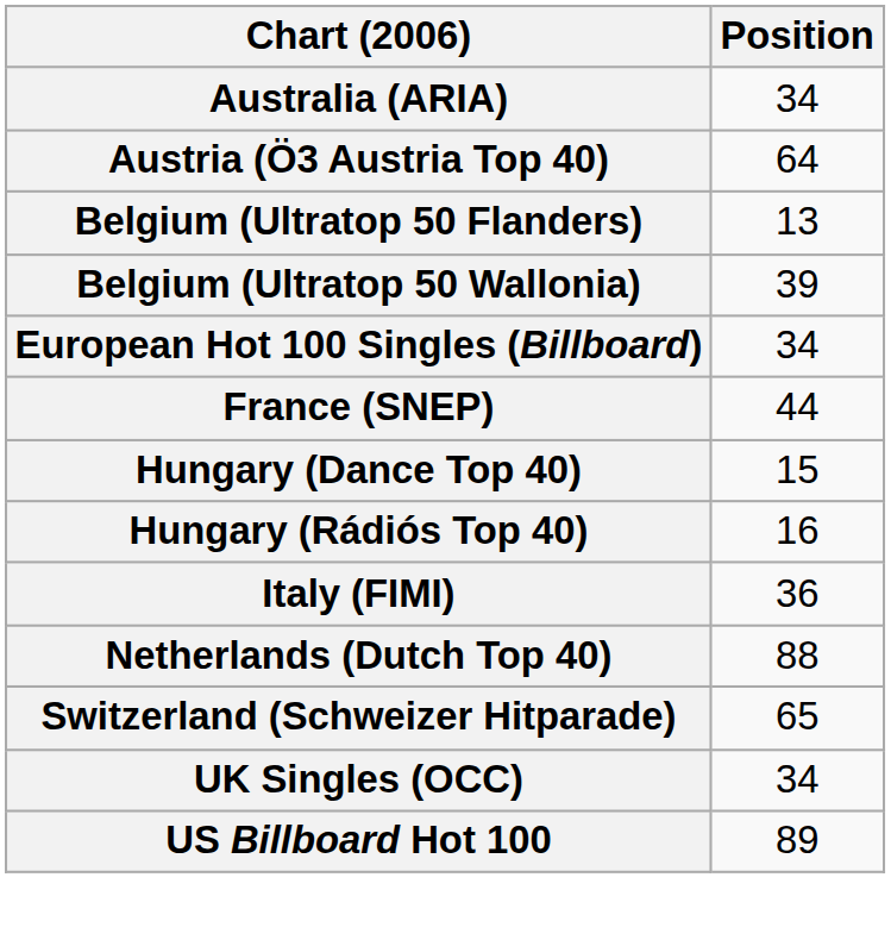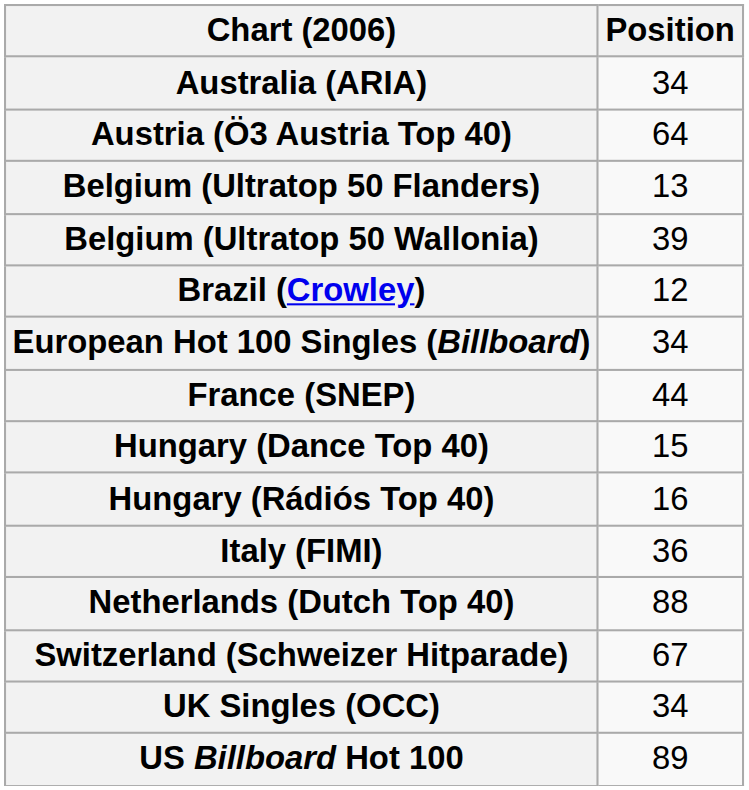 <table class="wikitable sortable plainrowheaders" style="text-align:center">
 <tr>
 <th scope="col">Chart (2006)</th>
 <th scope="col">Position</th>
 </tr>
 <tr>
 <th scope="row">Australia (ARIA)</th>
 <td>34</td>
 </tr>
 <tr>
 <th scope="row">Austria (Ö3 Austria Top 40)</th>
 <td>64</td>
 </tr>
 <tr>
 <th scope="row">Belgium (Ultratop 50 Flanders)</th>
 <td>13</td>
 </tr>
 <tr>
 <th scope="row">Belgium (Ultratop 50 Wallonia)</th>
 <td>39</td>
+</tr>
+<tr>
+<th scope="row">Brazil (<a href='#'>Crowley</a>)</th>
+<td>12</td>
 </tr>
 <tr>
 <th scope="row">European Hot 100 Singles (<em>Billboard</em>)</th>
 <td>34</td>
 </tr>
 <tr>
 <th scope="row">France (SNEP)</th>
 <td>44</td>
 </tr>
 <tr>
 <th scope="row">Hungary (Dance Top 40)</th>
 <td>15</td>
 </tr>
 <tr>
 <th scope="row">Hungary (Rádiós Top 40)</th>
 <td>16</td>
 </tr>
 <tr>
 <th scope="row">Italy (FIMI)</th>
 <td>36</td>
 </tr>
 <tr>
 <th scope="row">Netherlands (Dutch Top 40)</th>
 <td>88</td>
 </tr>
 <tr>
 <th scope="row">Switzerland (Schweizer Hitparade)</th>
-<td>65</td>
+<td>67</td>
 </tr>
 <tr>
 <th scope="row">UK Singles (OCC)</th>
 <td>34</td>
 </tr>
 <tr>
 <th scope="row">US <em>Billboard</em> Hot 100</th>
 <td>89</td>
 </tr>
 </table>
